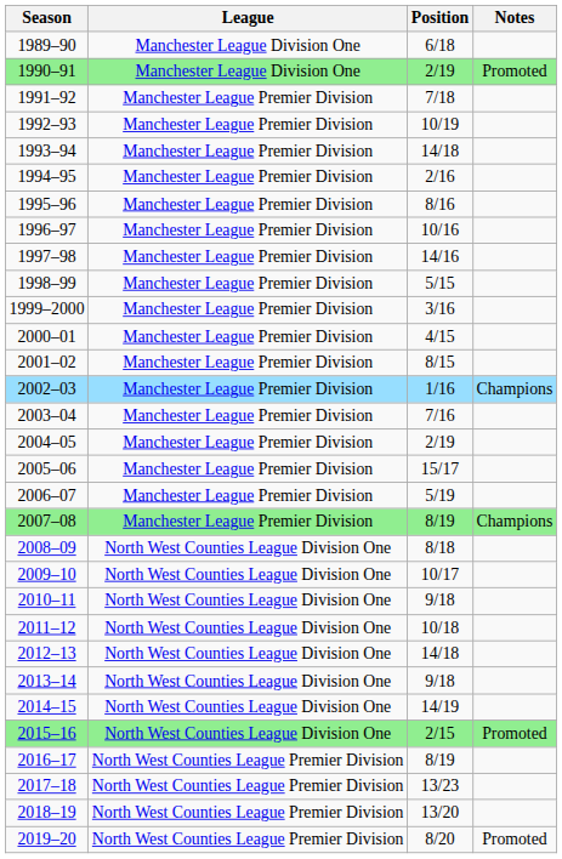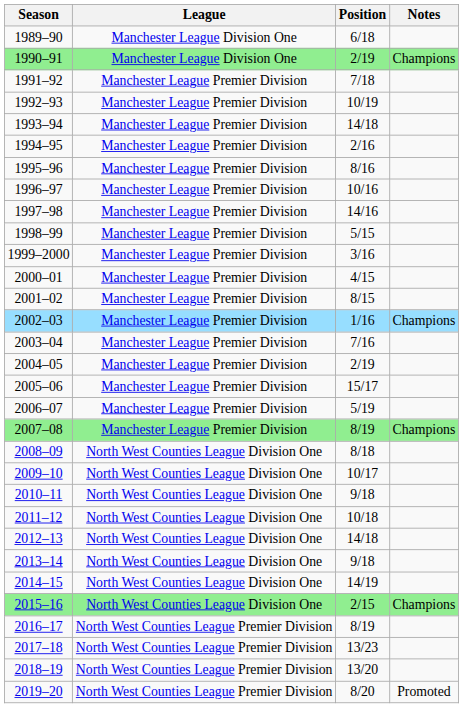 <table class="wikitable collapsible collapsed" style=text-align:center>
 <tr>
 <th>Season</th>
 <th>League</th>
 <th>Position</th>
 <th>Notes</th>
 </tr>
 <tr>
 <td>1989–90</td>
 <td><a href='#'>Manchester League</a> Division One</td>
 <td>6/18</td>
 <td></td>
 </tr>
 <tr style="background: #90EE90">
 <td>1990–91</td>
 <td><a href='#'>Manchester League</a> Division One</td>
 <td>2/19</td>
-<td>Promoted</td>
+<td>Champions</td>
 </tr>
 <tr>
 <td>1991–92</td>
 <td><a href='#'>Manchester League</a> Premier Division</td>
 <td>7/18</td>
 <td></td>
 </tr>
 <tr>
 <td>1992–93</td>
 <td><a href='#'>Manchester League</a> Premier Division</td>
 <td>10/19</td>
 <td></td>
 </tr>
 <tr>
 <td>1993–94</td>
 <td><a href='#'>Manchester League</a> Premier Division</td>
 <td>14/18</td>
 <td></td>
 </tr>
 <tr>
 <td>1994–95</td>
 <td><a href='#'>Manchester League</a> Premier Division</td>
 <td>2/16</td>
 <td></td>
 </tr>
 <tr>
 <td>1995–96</td>
 <td><a href='#'>Manchester League</a> Premier Division</td>
 <td>8/16</td>
 <td></td>
 </tr>
 <tr>
 <td>1996–97</td>
 <td><a href='#'>Manchester League</a> Premier Division</td>
 <td>10/16</td>
 <td></td>
 </tr>
 <tr>
 <td>1997–98</td>
 <td><a href='#'>Manchester League</a> Premier Division</td>
 <td>14/16</td>
 <td></td>
 </tr>
 <tr>
 <td>1998–99</td>
 <td><a href='#'>Manchester League</a> Premier Division</td>
 <td>5/15</td>
 <td></td>
 </tr>
 <tr>
 <td>1999–2000</td>
 <td><a href='#'>Manchester League</a> Premier Division</td>
 <td>3/16</td>
 <td></td>
 </tr>
 <tr>
 <td>2000–01</td>
 <td><a href='#'>Manchester League</a> Premier Division</td>
 <td>4/15</td>
 <td></td>
 </tr>
 <tr>
 <td>2001–02</td>
 <td><a href='#'>Manchester League</a> Premier Division</td>
 <td>8/15</td>
 <td></td>
 </tr>
 <tr style="background: #97DEFF">
 <td>2002–03</td>
 <td><a href='#'>Manchester League</a> Premier Division</td>
 <td>1/16</td>
 <td>Champions</td>
 </tr>
 <tr>
 <td>2003–04</td>
 <td><a href='#'>Manchester League</a> Premier Division</td>
 <td>7/16</td>
 <td></td>
 </tr>
 <tr>
 <td>2004–05</td>
 <td><a href='#'>Manchester League</a> Premier Division</td>
 <td>2/19</td>
 <td></td>
 </tr>
 <tr>
 <td>2005–06</td>
 <td><a href='#'>Manchester League</a> Premier Division</td>
 <td>15/17</td>
 <td></td>
 </tr>
 <tr>
 <td>2006–07</td>
 <td><a href='#'>Manchester League</a> Premier Division</td>
 <td>5/19</td>
 <td></td>
 </tr>
 <tr style="background: #90EE90">
 <td>2007–08</td>
 <td><a href='#'>Manchester League</a> Premier Division</td>
 <td>8/19</td>
 <td>Champions</td>
 </tr>
 <tr>
 <td><a href='#'>2008–09</a></td>
 <td><a href='#'>North West Counties League</a> Division One</td>
 <td>8/18</td>
 <td></td>
 </tr>
 <tr>
 <td><a href='#'>2009–10</a></td>
 <td><a href='#'>North West Counties League</a> Division One</td>
 <td>10/17</td>
 <td></td>
 </tr>
 <tr>
 <td><a href='#'>2010–11</a></td>
 <td><a href='#'>North West Counties League</a> Division One</td>
 <td>9/18</td>
 <td></td>
 </tr>
 <tr>
 <td><a href='#'>2011–12</a></td>
 <td><a href='#'>North West Counties League</a> Division One</td>
 <td>10/18</td>
 <td></td>
 </tr>
 <tr>
 <td><a href='#'>2012–13</a></td>
 <td><a href='#'>North West Counties League</a> Division One</td>
 <td>14/18</td>
 <td></td>
 </tr>
 <tr>
 <td><a href='#'>2013–14</a></td>
 <td><a href='#'>North West Counties League</a> Division One</td>
 <td>9/18</td>
 <td></td>
 </tr>
 <tr>
 <td><a href='#'>2014–15</a></td>
 <td><a href='#'>North West Counties League</a> Division One</td>
 <td>14/19</td>
 <td></td>
 </tr>
 <tr style="background: #90EE90">
 <td><a href='#'>2015–16</a></td>
 <td><a href='#'>North West Counties League</a> Division One</td>
 <td>2/15</td>
-<td>Promoted</td>
+<td>Champions</td>
 </tr>
 <tr>
 <td><a href='#'>2016–17</a></td>
 <td><a href='#'>North West Counties League</a> Premier Division</td>
 <td>8/19</td>
 <td></td>
 </tr>
 <tr>
 <td><a href='#'>2017–18</a></td>
 <td><a href='#'>North West Counties League</a> Premier Division</td>
 <td>13/23</td>
 <td></td>
 </tr>
 <tr>
 <td><a href='#'>2018–19</a></td>
 <td><a href='#'>North West Counties League</a> Premier Division</td>
 <td>13/20</td>
 <td></td>
 </tr>
 <tr>
 <td><a href='#'>2019–20</a></td>
 <td><a href='#'>North West Counties League</a> Premier Division</td>
 <td>8/20</td>
 <td>Promoted</td>
 </tr>
 </table>
